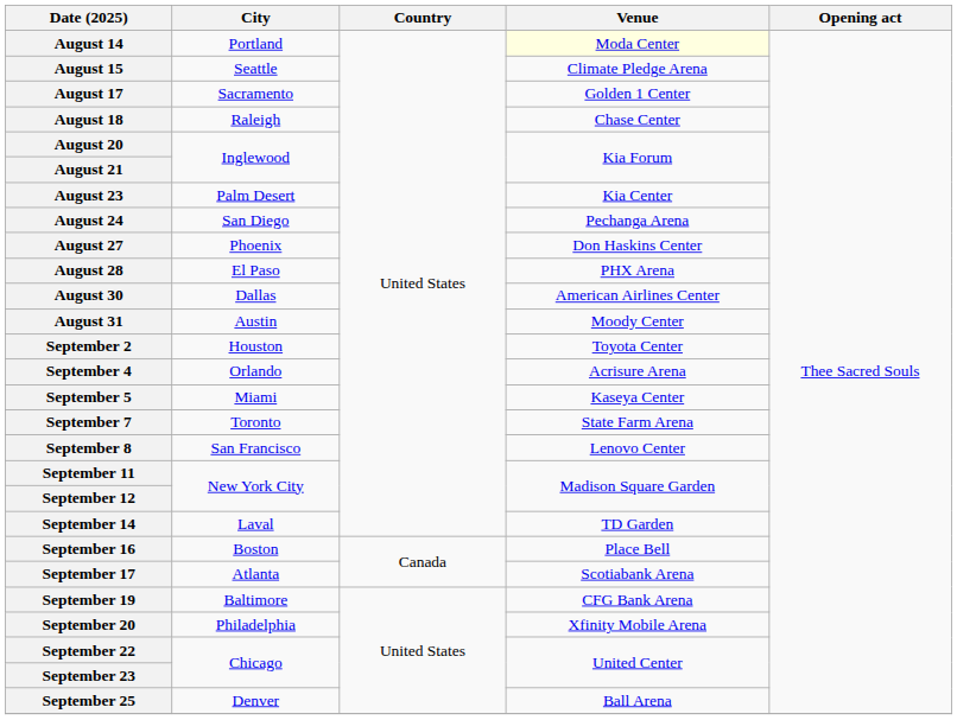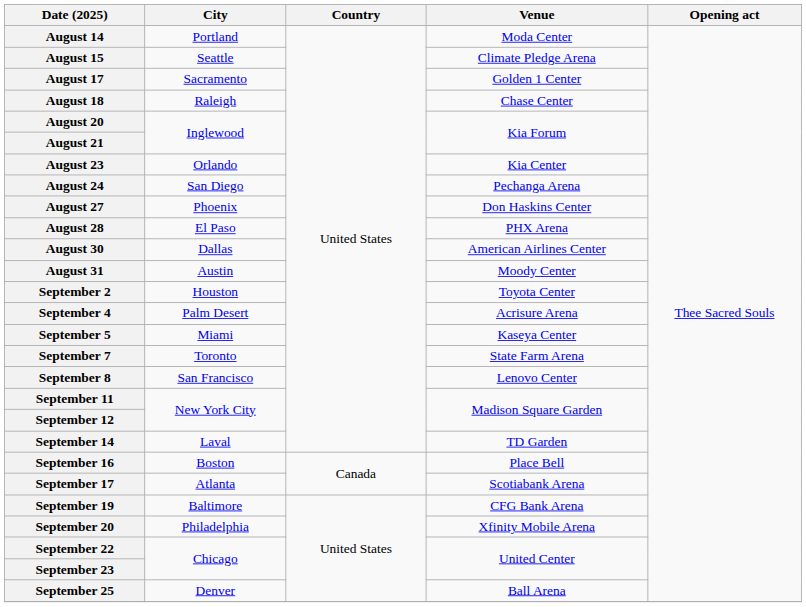 <table class="wikitable plainrowheaders" style="text-align:center;">
 <tr>
 <th scope="col" style="width:10em;">Date (2025)</th>
 <th scope="col" style="width:10em;">City</th>
 <th scope="col" style="width:10em;">Country</th>
 <th scope="col" style="width:16em;">Venue</th>
 <th scope="col" style="width:11em;">Opening act</th>
 </tr>
 <tr>
 <th scope="row" style="text-align:center;">August 14</th>
 <td><a href='#'>Portland</a></td>
 <td rowspan="20">United States</td>
-<td style="background: lightyellow;"><a href='#'>Moda Center</a></td>
+<td><a href='#'>Moda Center</a></td>
 <td rowspan="27"><a href='#'>Thee Sacred Souls</a></td>
 </tr>
 <tr>
 <th scope="row" style="text-align:center;">August 15</th>
 <td><a href='#'>Seattle</a></td>
 <td><a href='#'>Climate Pledge Arena</a></td>
 </tr>
 <tr>
 <th scope="row" style="text-align:center;">August 17</th>
 <td><a href='#'>Sacramento</a></td>
 <td><a href='#'>Golden 1 Center</a></td>
 </tr>
 <tr>
 <th scope="row" style="text-align:center;">August 18</th>
 <td><a href='#'>Raleigh</a></td>
 <td><a href='#'>Chase Center</a></td>
 </tr>
 <tr>
 <th scope="row" style="text-align:center;">August 20</th>
 <td rowspan="2"><a href='#'>Inglewood</a></td>
 <td rowspan="2"><a href='#'>Kia Forum</a></td>
 </tr>
 <tr>
 <th scope="row" style="text-align:center;">August 21</th>
 </tr>
 <tr>
 <th scope="row" style="text-align:center;">August 23</th>
-<td><a href='#'>Palm Desert</a></td>
+<td><a href='#'>Orlando</a></td>
 <td><a href='#'>Kia Center</a></td>
 </tr>
 <tr>
 <th scope="row" style="text-align:center;">August 24</th>
 <td><a href='#'>San Diego</a></td>
 <td><a href='#'>Pechanga Arena</a></td>
 </tr>
 <tr>
 <th scope="row" style="text-align:center;">August 27</th>
 <td><a href='#'>Phoenix</a></td>
 <td><a href='#'>Don Haskins Center</a></td>
 </tr>
 <tr>
 <th scope="row" style="text-align:center;">August 28</th>
 <td><a href='#'>El Paso</a></td>
 <td><a href='#'>PHX Arena</a></td>
 </tr>
 <tr>
 <th scope="row" style="text-align:center;">August 30</th>
 <td><a href='#'>Dallas</a></td>
 <td><a href='#'>American Airlines Center</a></td>
 </tr>
 <tr>
 <th scope="row" style="text-align:center;">August 31</th>
 <td><a href='#'>Austin</a></td>
 <td><a href='#'>Moody Center</a></td>
 </tr>
 <tr>
 <th scope="row" style="text-align:center;">September 2</th>
 <td><a href='#'>Houston</a></td>
 <td><a href='#'>Toyota Center</a></td>
 </tr>
 <tr>
 <th scope="row" style="text-align:center;">September 4</th>
-<td><a href='#'>Orlando</a></td>
+<td><a href='#'>Palm Desert</a></td>
 <td><a href='#'>Acrisure Arena</a></td>
 </tr>
 <tr>
 <th scope="row" style="text-align:center;">September 5</th>
 <td><a href='#'>Miami</a></td>
 <td><a href='#'>Kaseya Center</a></td>
 </tr>
 <tr>
 <th scope="row" style="text-align:center;">September 7</th>
 <td><a href='#'>Toronto</a></td>
 <td><a href='#'>State Farm Arena</a></td>
 </tr>
 <tr>
 <th scope="row" style="text-align:center;">September 8</th>
 <td><a href='#'>San Francisco</a></td>
 <td><a href='#'>Lenovo Center</a></td>
 </tr>
 <tr>
 <th scope="row" style="text-align:center;">September 11</th>
 <td rowspan="2"><a href='#'>New York City</a></td>
 <td rowspan="2"><a href='#'>Madison Square Garden</a></td>
 </tr>
 <tr>
 <th scope="row" style="text-align:center;">September 12</th>
 </tr>
 <tr>
 <th scope="row" style="text-align:center;">September 14</th>
 <td><a href='#'>Laval</a></td>
 <td><a href='#'>TD Garden</a></td>
 </tr>
 <tr>
 <th scope="row" style="text-align:center;">September 16</th>
 <td><a href='#'>Boston</a></td>
 <td rowspan="2">Canada</td>
 <td><a href='#'>Place Bell</a></td>
 </tr>
 <tr>
 <th scope="row" style="text-align:center;">September 17</th>
 <td><a href='#'>Atlanta</a></td>
 <td><a href='#'>Scotiabank Arena</a></td>
 </tr>
 <tr>
 <th scope="row" style="text-align:center;">September 19</th>
 <td><a href='#'>Baltimore</a></td>
 <td rowspan="5">United States</td>
 <td><a href='#'>CFG Bank Arena</a></td>
 </tr>
 <tr>
 <th scope="row" style="text-align:center;">September 20</th>
 <td><a href='#'>Philadelphia</a></td>
 <td><a href='#'>Xfinity Mobile Arena</a></td>
 </tr>
 <tr>
 <th scope="row" style="text-align:center;">September 22</th>
 <td rowspan="2"><a href='#'>Chicago</a></td>
 <td rowspan="2"><a href='#'>United Center</a></td>
 </tr>
 <tr>
 <th scope="row" style="text-align:center;">September 23</th>
 </tr>
 <tr>
 <th scope="row" style="text-align:center;">September 25</th>
 <td><a href='#'>Denver</a></td>
 <td><a href='#'>Ball Arena</a></td>
 </tr>
 <tr>
 </tr>
 </table>
